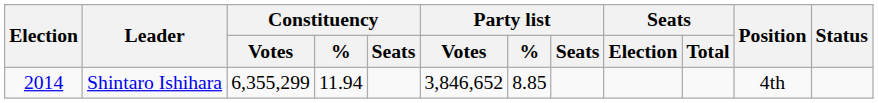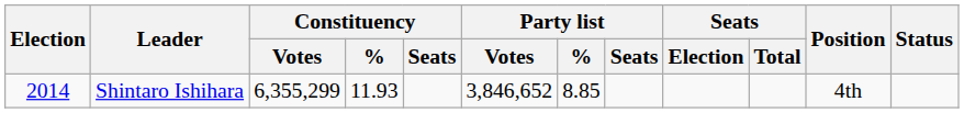 <table class="wikitable" style="text-align:center">
 <tr>
 <th rowspan="2">Election</th>
 <th rowspan="2">Leader</th>
 <th colspan="3">Constituency</th>
 <th colspan="3">Party list</th>
 <th colspan="2">Seats</th>
 <th rowspan="2">Position</th>
 <th rowspan="2">Status</th>
 </tr>
 <tr>
 <th>Votes</th>
 <th>%</th>
 <th>Seats</th>
 <th>Votes</th>
 <th>%</th>
 <th>Seats</th>
 <th>Election</th>
 <th>Total</th>
 </tr>
 <tr>
 <td><a href='#'>2014</a></td>
 <td><a href='#'>Shintaro Ishihara</a></td>
 <td>6,355,299</td>
-<td>11.94</td>
+<td>11.93</td>
 <td></td>
 <td>3,846,652</td>
 <td>8.85</td>
 <td></td>
 <td></td>
 <td></td>
 <td>4th</td>
 <td></td>
 </tr>
 </table>
